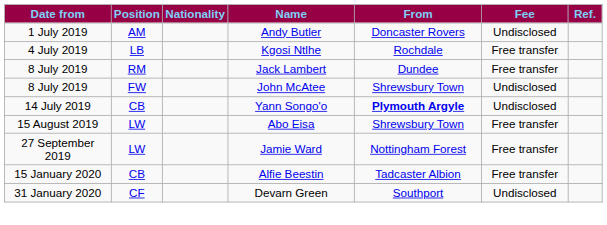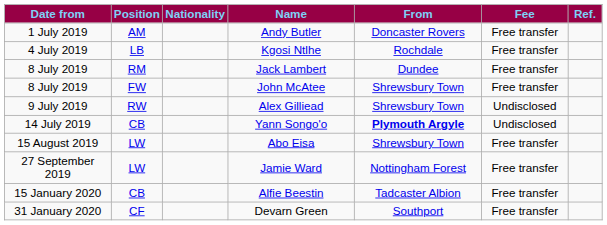 <table class="wikitable"  style="text-align:center; font-size:90%; ">
 <tr>
 <th style="background:#970045; color:#7ed1f7; width:125px;">Date from</th>
 <th style="background:#970045; color:#7ed1f7; width:50px;">Position</th>
 <th style="background:#970045; color:#7ed1f7; width:50px;">Nationality</th>
 <th style="background:#970045; color:#7ed1f7; width:150px;">Name</th>
 <th style="background:#970045; color:#7ed1f7; width:150px;">From</th>
 <th style="background:#970045; color:#7ed1f7; width:100px;">Fee</th>
 <th style="background:#970045; color:#7ed1f7; width:35px;">Ref.</th>
 </tr>
 <tr>
 <td>1 July 2019</td>
 <td><a href='#'>AM</a></td>
 <td></td>
 <td><a href='#'>Andy Butler</a></td>
 <td> <a href='#'>Doncaster Rovers</a></td>
-<td>Undisclosed</td>
+<td>Free transfer</td>
 <td></td>
 </tr>
 <tr>
 <td>4 July 2019</td>
 <td><a href='#'>LB</a></td>
 <td></td>
 <td><a href='#'>Kgosi Ntlhe</a></td>
 <td> <a href='#'>Rochdale</a></td>
 <td>Free transfer</td>
 <td></td>
 </tr>
 <tr>
 <td>8 July 2019</td>
 <td><a href='#'>RM</a></td>
 <td></td>
 <td><a href='#'>Jack Lambert</a></td>
 <td> <a href='#'>Dundee</a></td>
 <td>Free transfer</td>
 <td></td>
 </tr>
 <tr>
 <td>8 July 2019</td>
 <td><a href='#'>FW</a></td>
 <td></td>
 <td><a href='#'>John McAtee</a></td>
+<td> <a href='#'>Shrewsbury Town</a></td>
+<td>Free transfer</td>
+<td></td>
+</tr>
+<tr>
+<td>9 July 2019</td>
+<td><a href='#'>RW</a></td>
+<td></td>
+<td><a href='#'>Alex Gilliead</a></td>
 <td> <a href='#'>Shrewsbury Town</a></td>
 <td>Undisclosed</td>
 <td></td>
 </tr>
 <tr>
 <td>14 July 2019</td>
 <td><a href='#'>CB</a></td>
 <td></td>
 <td><a href='#'>Yann Songo'o</a></td>
 <td><strong> <a href='#'>Plymouth Argyle</a></strong></td>
 <td>Undisclosed</td>
 <td></td>
 </tr>
 <tr>
 <td>15 August 2019</td>
 <td><a href='#'>LW</a></td>
 <td></td>
 <td><a href='#'>Abo Eisa</a></td>
 <td> <a href='#'>Shrewsbury Town</a></td>
 <td>Free transfer</td>
 <td></td>
 </tr>
 <tr>
 <td>27 September 2019</td>
 <td><a href='#'>LW</a></td>
 <td></td>
 <td><a href='#'>Jamie Ward</a></td>
 <td> <a href='#'>Nottingham Forest</a></td>
 <td>Free transfer</td>
 <td></td>
 </tr>
 <tr>
 <td>15 January 2020</td>
 <td><a href='#'>CB</a></td>
 <td></td>
 <td><a href='#'>Alfie Beestin</a></td>
 <td> <a href='#'>Tadcaster Albion</a></td>
 <td>Free transfer</td>
 <td></td>
 </tr>
 <tr>
 <td>31 January 2020</td>
 <td><a href='#'>CF</a></td>
 <td></td>
 <td>Devarn Green</td>
 <td> <a href='#'>Southport</a></td>
-<td>Undisclosed</td>
+<td>Free transfer</td>
 <td></td>
 </tr>
 </table>
